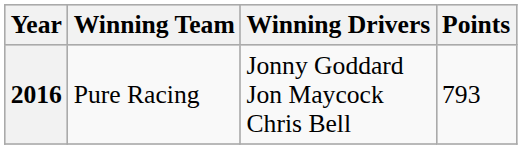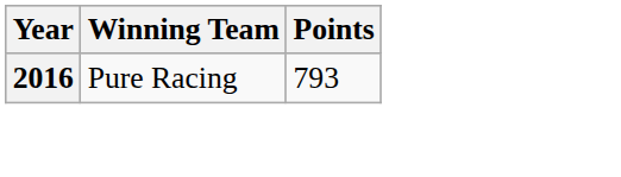 <table class="wikitable">
 <tr>
 <th>Year</th>
 <th>Winning Team</th>
-<th>Winning Drivers</th>
 <th>Points</th>
 </tr>
 <tr>
 <th>2016</th>
 <td>Pure Racing</td>
-<td>Jonny Goddard<br>Jon Maycock<br>Chris Bell</td>
 <td>793</td>
 </tr>
 </table>
